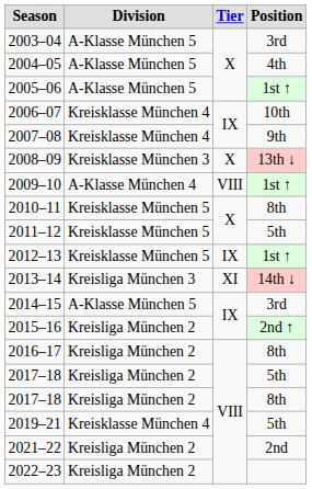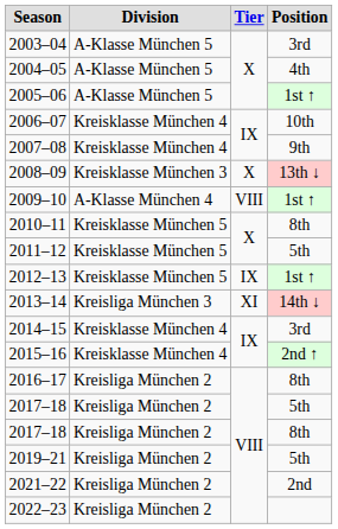 <table class="wikitable">
 <tr style="text-align:center; background:#dfdfdf;">
 <td><strong>Season</strong></td>
 <td><strong>Division</strong></td>
 <td><strong><a href='#'>Tier</a></strong></td>
 <td><strong>Position</strong></td>
 </tr>
 <tr style="text-align:center;">
 <td>2003–04</td>
 <td style="text-align:left;">A-Klasse München 5</td>
 <td rowspan=3>X</td>
 <td>3rd</td>
 </tr>
 <tr style="text-align:center;">
 <td>2004–05</td>
 <td style="text-align:left;">A-Klasse München 5</td>
 <td>4th</td>
 </tr>
 <tr style="text-align:center;">
 <td>2005–06</td>
 <td style="text-align:left;">A-Klasse München 5</td>
 <td style="background:#ddffdd">1st ↑</td>
 </tr>
 <tr style="text-align:center;">
 <td>2006–07</td>
 <td style="text-align:left;">Kreisklasse München 4</td>
 <td rowspan=2>IX</td>
 <td>10th</td>
 </tr>
 <tr style="text-align:center;">
 <td>2007–08</td>
 <td style="text-align:left;">Kreisklasse München 4</td>
 <td>9th</td>
 </tr>
 <tr style="text-align:center;">
 <td>2008–09</td>
 <td style="text-align:left;">Kreisklasse München 3</td>
 <td>X</td>
 <td style="background:#ffcccc">13th ↓</td>
 </tr>
 <tr style="text-align:center;">
 <td>2009–10</td>
 <td style="text-align:left;">A-Klasse München 4</td>
 <td>VIII</td>
 <td style="background:#ddffdd">1st ↑</td>
 </tr>
 <tr style="text-align:center;">
 <td>2010–11</td>
 <td style="text-align:left;">Kreisklasse München 5</td>
 <td rowspan=2>X</td>
 <td>8th</td>
 </tr>
 <tr style="text-align:center;">
 <td>2011–12</td>
 <td style="text-align:left;">Kreisklasse München 5</td>
 <td>5th</td>
 </tr>
 <tr style="text-align:center;">
 <td>2012–13</td>
 <td style="text-align:left;">Kreisklasse München 5</td>
 <td>IX</td>
 <td style="background:#ddffdd">1st ↑</td>
 </tr>
 <tr style="text-align:center;">
 <td>2013–14</td>
 <td style="text-align:left;">Kreisliga München 3</td>
 <td>XI</td>
 <td style="background:#ffcccc">14th ↓</td>
 </tr>
 <tr align="center">
 <td>2014–15</td>
-<td style="text-align:left;">A-Klasse München 5</td>
+<td align="left">Kreisklasse München 4</td>
 <td rowspan=2>IX</td>
 <td>3rd</td>
 </tr>
 <tr align="center">
 <td>2015–16</td>
-<td align="left">Kreisliga München 2</td>
+<td align="left">Kreisklasse München 4</td>
 <td style="background:#ddffdd">2nd ↑</td>
 </tr>
 <tr align="center">
 <td>2016–17</td>
 <td align="left">Kreisliga München 2</td>
 <td rowspan=6>VIII</td>
 <td>8th</td>
 </tr>
 <tr align="center">
 <td>2017–18</td>
 <td align="left">Kreisliga München 2</td>
 <td>5th</td>
 </tr>
 <tr align="center">
 <td>2017–18</td>
 <td align="left">Kreisliga München 2</td>
 <td>8th</td>
 </tr>
 <tr align="center">
 <td>2019–21</td>
-<td align="left">Kreisklasse München 4</td>
+<td align="left">Kreisliga München 2</td>
 <td>5th</td>
 </tr>
 <tr align="center">
 <td>2021–22</td>
 <td align="left">Kreisliga München 2</td>
 <td>2nd</td>
 </tr>
 <tr align="center">
 <td>2022–23</td>
 <td align="left">Kreisliga München 2</td>
 <td></td>
 </tr>
 </table>
